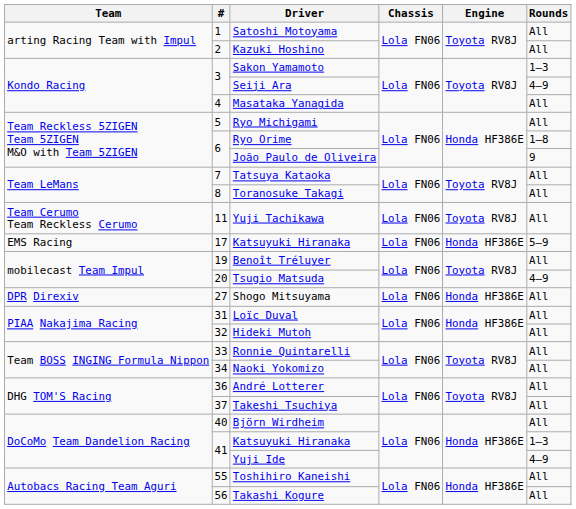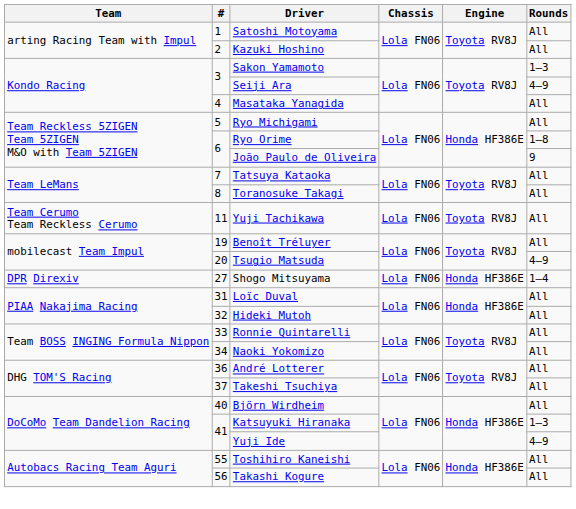 <table class="wikitable" style="font-size:85%">
 <tr>
 <th>Team</th>
 <th>#</th>
 <th>Driver</th>
 <th>Chassis</th>
 <th>Engine</th>
 <th>Rounds</th>
 </tr>
 <tr>
 <td rowspan="2">arting Racing Team with <a href='#'>Impul</a></td>
 <td>1</td>
 <td> <a href='#'>Satoshi Motoyama</a></td>
 <td rowspan="2"><a href='#'>Lola</a> FN06</td>
 <td rowspan="2"><a href='#'>Toyota</a> RV8J</td>
 <td>All</td>
 </tr>
 <tr>
 <td>2</td>
 <td> <a href='#'>Kazuki Hoshino</a></td>
 <td>All</td>
 </tr>
 <tr>
 <td rowspan="3"><a href='#'>Kondo Racing</a></td>
 <td rowspan="2">3</td>
 <td> <a href='#'>Sakon Yamamoto</a></td>
 <td rowspan="3"><a href='#'>Lola</a> FN06</td>
 <td rowspan="3"><a href='#'>Toyota</a> RV8J</td>
 <td>1–3</td>
 </tr>
 <tr>
 <td> <a href='#'>Seiji Ara</a></td>
 <td>4–9</td>
 </tr>
 <tr>
 <td>4</td>
 <td> <a href='#'>Masataka Yanagida</a></td>
 <td>All</td>
 </tr>
 <tr>
 <td rowspan="3"><a href='#'>Team Reckless 5ZIGEN</a><br><a href='#'>Team 5ZIGEN</a><br>M&O with <a href='#'>Team 5ZIGEN</a></td>
 <td>5</td>
 <td> <a href='#'>Ryo Michigami</a></td>
 <td rowspan="3"><a href='#'>Lola</a> FN06</td>
 <td rowspan="3"><a href='#'>Honda</a> HF386E</td>
 <td>All</td>
 </tr>
 <tr>
 <td rowspan="2">6</td>
 <td> <a href='#'>Ryo Orime</a></td>
 <td>1–8</td>
 </tr>
 <tr>
 <td> <a href='#'>João Paulo de Oliveira</a></td>
 <td>9</td>
 </tr>
 <tr>
 <td rowspan="2"><a href='#'>Team LeMans</a></td>
 <td>7</td>
 <td> <a href='#'>Tatsuya Kataoka</a></td>
 <td rowspan="2"><a href='#'>Lola</a> FN06</td>
 <td rowspan="2"><a href='#'>Toyota</a> RV8J</td>
 <td>All</td>
 </tr>
 <tr>
 <td>8</td>
 <td> <a href='#'>Toranosuke Takagi</a></td>
 <td>All</td>
 </tr>
 <tr>
 <td><a href='#'>Team Cerumo</a><br>Team Reckless <a href='#'>Cerumo</a></td>
 <td>11</td>
 <td> <a href='#'>Yuji Tachikawa</a></td>
 <td><a href='#'>Lola</a> FN06</td>
 <td><a href='#'>Toyota</a> RV8J</td>
 <td>All</td>
 </tr>
 <tr>
-<td>EMS Racing</td>
-<td>17</td>
-<td> <a href='#'>Katsuyuki Hiranaka</a></td>
-<td><a href='#'>Lola</a> FN06</td>
-<td><a href='#'>Honda</a> HF386E</td>
-<td>5–9</td>
-</tr>
-<tr>
 <td rowspan="2">mobilecast <a href='#'>Team Impul</a></td>
 <td>19</td>
 <td> <a href='#'>Benoît Tréluyer</a></td>
 <td rowspan="2"><a href='#'>Lola</a> FN06</td>
 <td rowspan="2"><a href='#'>Toyota</a> RV8J</td>
 <td>All</td>
 </tr>
 <tr>
 <td>20</td>
 <td> <a href='#'>Tsugio Matsuda</a></td>
 <td>4–9</td>
 </tr>
 <tr>
 <td><a href='#'>DPR</a> <a href='#'>Direxiv</a></td>
 <td>27</td>
 <td> Shogo Mitsuyama</td>
 <td><a href='#'>Lola</a> FN06</td>
 <td><a href='#'>Honda</a> HF386E</td>
-<td>All</td>
+<td>1–4</td>
 </tr>
 <tr>
 <td rowspan="2"><a href='#'>PIAA</a> <a href='#'>Nakajima Racing</a></td>
 <td>31</td>
 <td> <a href='#'>Loïc Duval</a></td>
 <td rowspan="2"><a href='#'>Lola</a> FN06</td>
 <td rowspan="2"><a href='#'>Honda</a> HF386E</td>
 <td>All</td>
 </tr>
 <tr>
 <td>32</td>
 <td> <a href='#'>Hideki Mutoh</a></td>
 <td>All</td>
 </tr>
 <tr>
 <td rowspan="2">Team <a href='#'>BOSS</a> <a href='#'>INGING Formula Nippon</a></td>
 <td>33</td>
 <td> <a href='#'>Ronnie Quintarelli</a></td>
 <td rowspan="2"><a href='#'>Lola</a> FN06</td>
 <td rowspan="2"><a href='#'>Toyota</a> RV8J</td>
 <td>All</td>
 </tr>
 <tr>
 <td>34</td>
 <td> <a href='#'>Naoki Yokomizo</a></td>
 <td>All</td>
 </tr>
 <tr>
 <td rowspan="2">DHG <a href='#'>TOM'S Racing</a></td>
 <td>36</td>
 <td> <a href='#'>André Lotterer</a></td>
 <td rowspan="2"><a href='#'>Lola</a> FN06</td>
 <td rowspan="2"><a href='#'>Toyota</a> RV8J</td>
 <td>All</td>
 </tr>
 <tr>
 <td>37</td>
 <td> <a href='#'>Takeshi Tsuchiya</a></td>
 <td>All</td>
 </tr>
 <tr>
 <td rowspan="3"><a href='#'>DoCoMo</a> <a href='#'>Team Dandelion Racing</a></td>
 <td>40</td>
 <td> <a href='#'>Björn Wirdheim</a></td>
 <td rowspan="3"><a href='#'>Lola</a> FN06</td>
 <td rowspan="3"><a href='#'>Honda</a> HF386E</td>
 <td>All</td>
 </tr>
 <tr>
 <td rowspan="2">41</td>
 <td> <a href='#'>Katsuyuki Hiranaka</a></td>
 <td>1–3</td>
 </tr>
 <tr>
 <td> <a href='#'>Yuji Ide</a></td>
 <td>4–9</td>
 </tr>
 <tr>
 <td rowspan="2"><a href='#'>Autobacs Racing Team Aguri</a></td>
 <td>55</td>
 <td> <a href='#'>Toshihiro Kaneishi</a></td>
 <td rowspan="2"><a href='#'>Lola</a> FN06</td>
 <td rowspan="2"><a href='#'>Honda</a> HF386E</td>
 <td>All</td>
 </tr>
 <tr>
 <td>56</td>
 <td> <a href='#'>Takashi Kogure</a></td>
 <td>All</td>
 </tr>
 </table>
